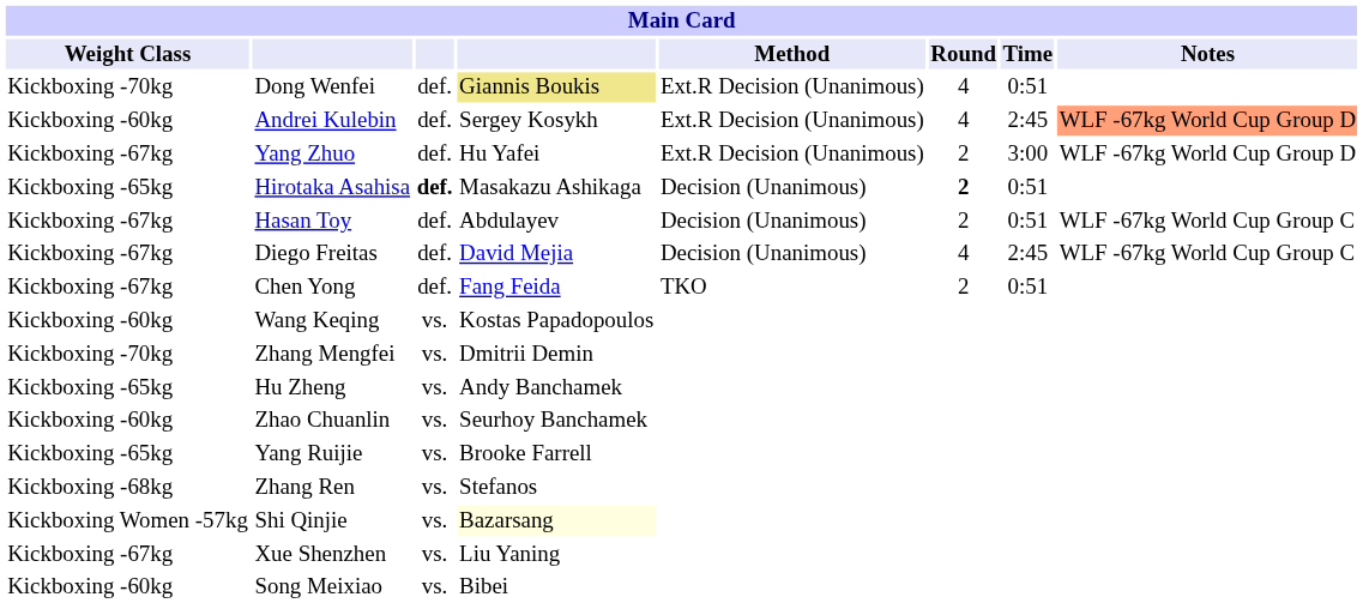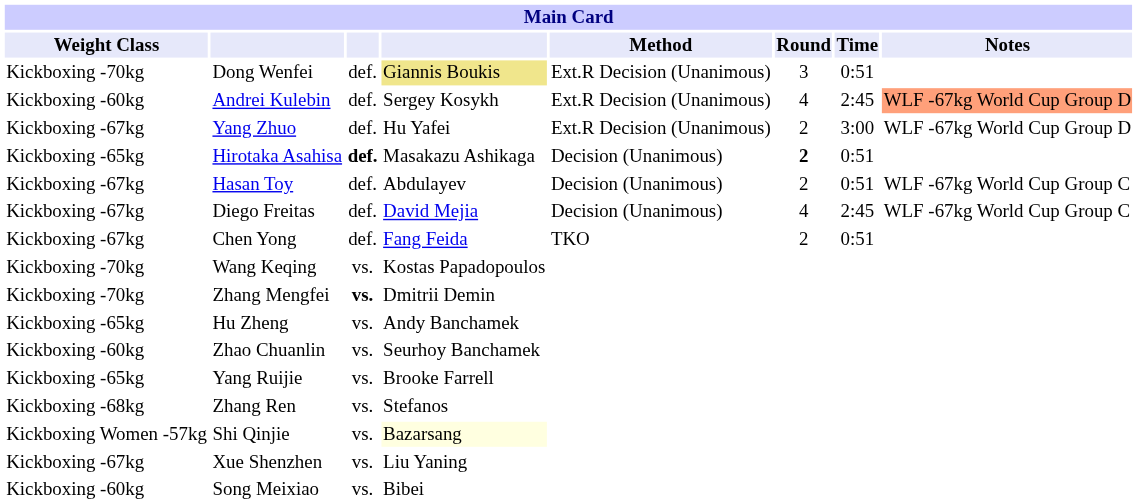 <table class="toccolours" style="font-size: 85%;">
 <tr>
 <th colspan="8" style="background-color: #ccf; color: #000080; text-align: center;"><strong>Main Card</strong></th>
 </tr>
 <tr>
 <th colspan="1" style="background-color: #E6E8FA; color: #000000; text-align: center;">Weight Class</th>
 <th colspan="1" style="background-color: #E6E8FA; color: #000000; text-align: center;"></th>
 <th colspan="1" style="background-color: #E6E8FA; color: #000000; text-align: center;"></th>
 <th colspan="1" style="background-color: #E6E8FA; color: #000000; text-align: center;"></th>
 <th colspan="1" style="background-color: #E6E8FA; color: #000000; text-align: center;">Method</th>
 <th colspan="1" style="background-color: #E6E8FA; color: #000000; text-align: center;">Round</th>
 <th colspan="1" style="background-color: #E6E8FA; color: #000000; text-align: center;">Time</th>
 <th colspan="1" style="background-color: #E6E8FA; color: #000000; text-align: center;">Notes</th>
 </tr>
 <tr>
 <td>Kickboxing -70kg</td>
 <td> Dong Wenfei</td>
 <td align=center>def.</td>
 <td style="background: khaki;"> Giannis Boukis</td>
 <td>Ext.R Decision (Unanimous)</td>
-<td align=center>4</td>
+<td align=center>3</td>
 <td align=center>0:51</td>
 <td></td>
 </tr>
 <tr>
 <td>Kickboxing -60kg</td>
 <td> <a href='#'>Andrei Kulebin</a></td>
 <td align=center>def.</td>
 <td> Sergey Kosykh</td>
 <td>Ext.R Decision (Unanimous)</td>
 <td align=center>4</td>
 <td align=center>2:45</td>
 <td style="background: lightsalmon;">WLF -67kg World Cup Group D</td>
 </tr>
 <tr>
 <td>Kickboxing -67kg</td>
 <td> <a href='#'>Yang Zhuo</a></td>
 <td align=center>def.</td>
 <td> Hu Yafei</td>
 <td>Ext.R Decision (Unanimous)</td>
 <td align=center>2</td>
 <td align=center>3:00</td>
 <td>WLF -67kg World Cup Group D</td>
 </tr>
 <tr>
 <td>Kickboxing -65kg</td>
 <td> <a href='#'>Hirotaka Asahisa</a></td>
 <td align=center><strong>def.</strong></td>
 <td> Masakazu Ashikaga</td>
 <td>Decision (Unanimous)</td>
 <td align=center><strong>2</strong></td>
 <td align=center>0:51</td>
 </tr>
 <tr>
 <td>Kickboxing -67kg</td>
 <td> <a href='#'>Hasan Toy</a></td>
 <td align=center>def.</td>
 <td> Abdulayev</td>
 <td>Decision (Unanimous)</td>
 <td align=center>2</td>
 <td align=center>0:51</td>
 <td>WLF -67kg World Cup Group C</td>
 </tr>
 <tr>
 <td>Kickboxing -67kg</td>
 <td> Diego Freitas</td>
 <td align=center>def.</td>
 <td> <a href='#'>David Mejia</a></td>
 <td>Decision (Unanimous)</td>
 <td align=center>4</td>
 <td align=center>2:45</td>
 <td>WLF -67kg World Cup Group C</td>
 </tr>
 <tr>
 <td>Kickboxing -67kg</td>
 <td> Chen Yong</td>
 <td align=center>def.</td>
 <td> <a href='#'>Fang Feida</a></td>
 <td>TKO</td>
 <td align=center>2</td>
 <td align=center>0:51</td>
 </tr>
 <tr>
-<td>Kickboxing -60kg</td>
+<td>Kickboxing -70kg</td>
 <td> Wang Keqing</td>
 <td align=center>vs.</td>
 <td> Kostas Papadopoulos</td>
 <td></td>
 <td align=center></td>
 <td align=center></td>
 </tr>
 <tr>
 <td>Kickboxing -70kg</td>
 <td> Zhang Mengfei</td>
-<td align=center>vs.</td>
+<td align=center><strong>vs.</strong></td>
 <td> Dmitrii Demin</td>
 <td></td>
 <td align=center></td>
 <td align=center></td>
 </tr>
 <tr>
 <td>Kickboxing -65kg</td>
 <td> Hu Zheng</td>
 <td align=center>vs.</td>
 <td> Andy Banchamek</td>
 <td></td>
 <td align=center></td>
 <td align=center></td>
 </tr>
 <tr>
 <td>Kickboxing -60kg</td>
 <td> Zhao Chuanlin</td>
 <td align=center>vs.</td>
 <td> Seurhoy Banchamek</td>
 <td></td>
 <td align=center></td>
 <td align=center></td>
 </tr>
 <tr>
 <td>Kickboxing -65kg</td>
 <td> Yang Ruijie</td>
 <td align=center>vs.</td>
 <td> Brooke Farrell</td>
 <td></td>
 <td align=center></td>
 <td align=center></td>
 </tr>
 <tr>
 <td>Kickboxing -68kg</td>
 <td> Zhang Ren</td>
 <td align=center>vs.</td>
 <td> Stefanos</td>
 <td></td>
 <td align=center></td>
 <td align=center></td>
 </tr>
 <tr>
 <td>Kickboxing Women -57kg</td>
 <td> Shi Qinjie</td>
 <td align=center>vs.</td>
 <td style="background: lightyellow;"> Bazarsang</td>
 <td></td>
 <td align=center></td>
 <td align=center></td>
 </tr>
 <tr>
 <td>Kickboxing -67kg</td>
 <td> Xue Shenzhen</td>
 <td align=center>vs.</td>
 <td> Liu Yaning</td>
 <td></td>
 <td align=center></td>
 <td align=center></td>
 </tr>
 <tr>
 <td>Kickboxing -60kg</td>
 <td> Song Meixiao</td>
 <td align=center>vs.</td>
 <td> Bibei</td>
 <td></td>
 <td align=center></td>
 <td align=center></td>
 </tr>
 </table>
